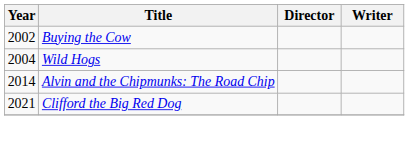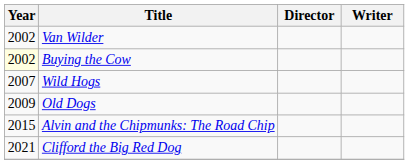 <table class="wikitable">
 <tr>
 <th>Year</th>
 <th>Title</th>
 <th width=65>Director</th>
 <th width=65>Writer</th>
 </tr>
 <tr>
 <td>2002</td>
+<td><em><a href='#'>Van Wilder</a></em></td>
+<td></td>
+<td></td>
+</tr>
+<tr>
+<td style="background: lightyellow;">2002</td>
 <td><em><a href='#'>Buying the Cow</a></em></td>
 <td></td>
 <td></td>
 </tr>
 <tr>
-<td>2004</td>
+<td>2007</td>
 <td><em><a href='#'>Wild Hogs</a></em></td>
 <td></td>
 <td></td>
 </tr>
 <tr>
-<td>2014</td>
+<td>2009</td>
+<td><em><a href='#'>Old Dogs</a></em></td>
+<td></td>
+<td></td>
+</tr>
+<tr>
+<td>2015</td>
 <td><em><a href='#'>Alvin and the Chipmunks: The Road Chip</a></em></td>
 <td></td>
 <td></td>
 </tr>
 <tr>
 <td>2021</td>
 <td><em><a href='#'>Clifford the Big Red Dog</a></em></td>
 <td></td>
 <td></td>
 </tr>
 <tr>
 </tr>
 </table>
